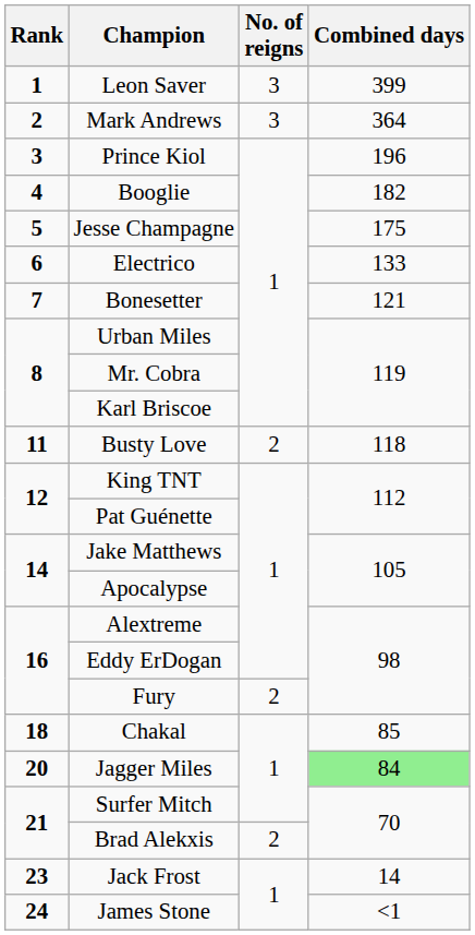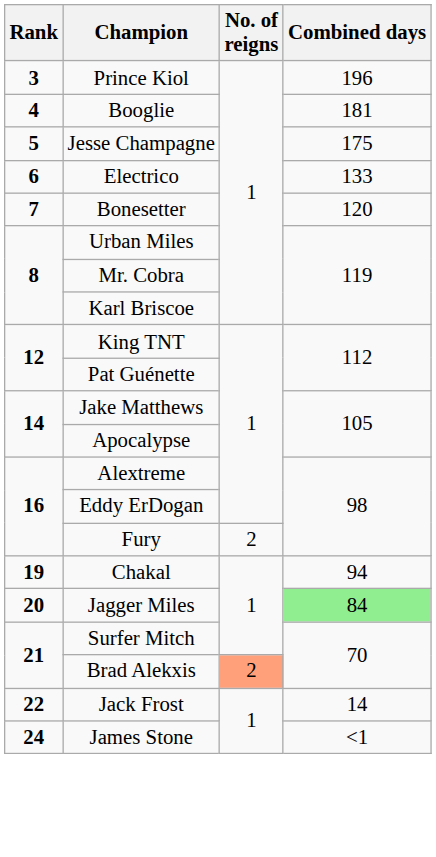 <table class="wikitable sortable" style="text-align: center">
 <tr>
 <th>Rank</th>
 <th>Champion</th>
 <th>No. of<br>reigns</th>
 <th>Combined days</th>
-</tr>
-<tr>
-<td><strong>1</strong></td>
-<td>Leon Saver</td>
-<td>3</td>
-<td>399</td>
-</tr>
-<tr>
-<td><strong>2</strong></td>
-<td>Mark Andrews</td>
-<td>3</td>
-<td>364</td>
 </tr>
 <tr>
 <td><strong>3</strong></td>
 <td>Prince Kiol</td>
 <td rowspan=8>1</td>
 <td>196</td>
 </tr>
 <tr>
 <td><strong>4</strong></td>
 <td>Booglie</td>
-<td>182</td>
+<td>181</td>
 </tr>
 <tr>
 <td><strong>5</strong></td>
 <td>Jesse Champagne</td>
 <td>175</td>
 </tr>
 <tr>
 <td><strong>6</strong></td>
 <td>Electrico</td>
 <td>133</td>
 </tr>
 <tr>
 <td><strong>7</strong></td>
 <td>Bonesetter</td>
-<td>121</td>
+<td>120</td>
 </tr>
 <tr>
 <td rowspan=3><strong>8</strong></td>
 <td>Urban Miles</td>
 <td rowspan=3>119</td>
 </tr>
 <tr>
 <td>Mr. Cobra</td>
 </tr>
 <tr>
 <td>Karl Briscoe</td>
-</tr>
-<tr>
-<td><strong>11</strong></td>
-<td>Busty Love</td>
-<td>2</td>
-<td>118</td>
 </tr>
 <tr>
 <td rowspan=2><strong>12</strong></td>
 <td>King TNT</td>
 <td rowspan=6>1</td>
 <td rowspan=2>112</td>
 </tr>
 <tr>
 <td>Pat Guénette</td>
 </tr>
 <tr>
 <td rowspan=2><strong>14</strong></td>
 <td>Jake Matthews</td>
 <td rowspan=2>105</td>
 </tr>
 <tr>
 <td>Apocalypse</td>
 </tr>
 <tr>
 <td rowspan=3><strong>16</strong></td>
 <td>Alextreme</td>
 <td rowspan=3>98</td>
 </tr>
 <tr>
 <td>Eddy ErDogan</td>
 </tr>
 <tr>
 <td>Fury</td>
 <td>2</td>
 </tr>
 <tr>
-<td><strong>18</strong></td>
+<td><strong>19</strong></td>
 <td>Chakal</td>
 <td rowspan=3>1</td>
-<td>85</td>
+<td>94</td>
 </tr>
 <tr>
 <td><strong>20</strong></td>
 <td>Jagger Miles</td>
 <td style="background: lightgreen;">84</td>
 </tr>
 <tr>
 <td rowspan=2><strong>21</strong></td>
 <td>Surfer Mitch</td>
 <td rowspan=2>70</td>
 </tr>
 <tr>
 <td>Brad Alekxis</td>
-<td>2</td>
+<td style="background: lightsalmon;">2</td>
 </tr>
 <tr>
-<td><strong>23</strong></td>
+<td><strong>22</strong></td>
 <td>Jack Frost</td>
 <td rowspan=2>1</td>
 <td>14</td>
 </tr>
 <tr>
 <td><strong>24</strong></td>
 <td>James Stone</td>
 <td><1</td>
 </tr>
 </table>
